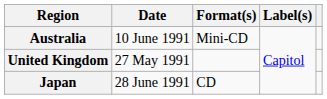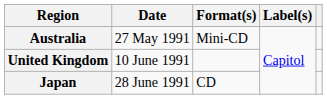 <table class="wikitable plainrowheaders">
 <tr>
 <th scope="col">Region</th>
 <th scope="col">Date</th>
 <th scope="col">Format(s)</th>
 <th scope="col">Label(s)</th>
 <th scope="col"></th>
 </tr>
 <tr>
 <th scope="row">Australia</th>
-<td>10 June 1991</td>
+<td>27 May 1991</td>
 <td>Mini-CD</td>
 <td rowspan="3"><a href='#'>Capitol</a></td>
 <td></td>
 </tr>
 <tr>
 <th scope="row">United Kingdom</th>
-<td>27 May 1991</td>
+<td>10 June 1991</td>
 <td></td>
 <td></td>
 </tr>
 <tr>
 <th scope="row">Japan</th>
 <td>28 June 1991</td>
 <td>CD</td>
 <td></td>
 </tr>
 </table>
